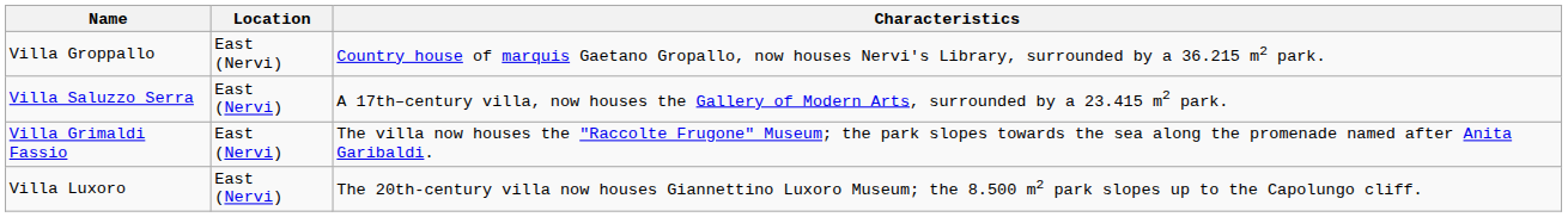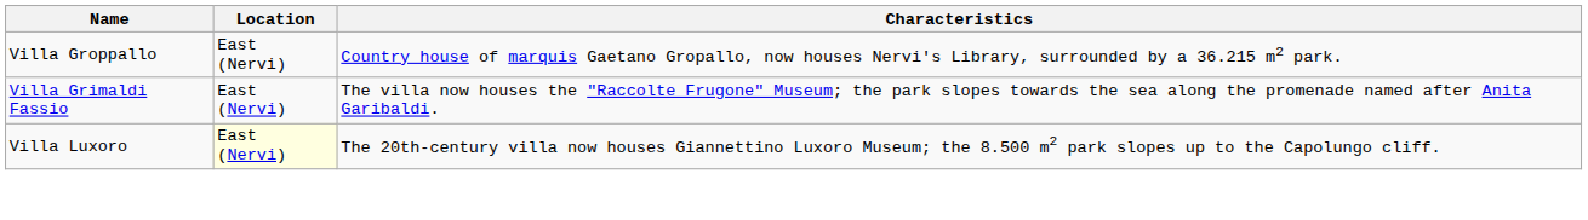 <table class="wikitable">
 <tr>
 <th>Name</th>
 <th>Location</th>
 <th>Characteristics</th>
 </tr>
 <tr>
 <td>Villa Groppallo</td>
 <td>East (Nervi)</td>
 <td><a href='#'>Country house</a> of <a href='#'>marquis</a> Gaetano Gropallo, now houses Nervi's Library, surrounded by a 36.215 m<sup>2</sup> park.</td>
 </tr>
 <tr>
-<td><a href='#'>Villa Saluzzo Serra</a></td>
-<td>East (<a href='#'>Nervi</a>)</td>
-<td>A 17th–century villa, now houses the <a href='#'>Gallery of Modern Arts</a>, surrounded by a 23.415 m<sup>2</sup> park.</td>
-</tr>
-<tr>
 <td><a href='#'>Villa Grimaldi Fassio</a></td>
 <td>East (<a href='#'>Nervi</a>)</td>
 <td>The villa now houses the <a href='#'>"Raccolte Frugone" Museum</a>; the park slopes towards the sea along the promenade named after <a href='#'>Anita Garibaldi</a>.</td>
 </tr>
 <tr>
 <td>Villa Luxoro</td>
-<td>East (<a href='#'>Nervi</a>)</td>
+<td style="background: lightyellow;">East (<a href='#'>Nervi</a>)</td>
 <td>The 20th-century villa now houses Giannettino Luxoro Museum; the 8.500 m<sup>2</sup> park slopes up to the Capolungo cliff.</td>
 </tr>
 </table>
